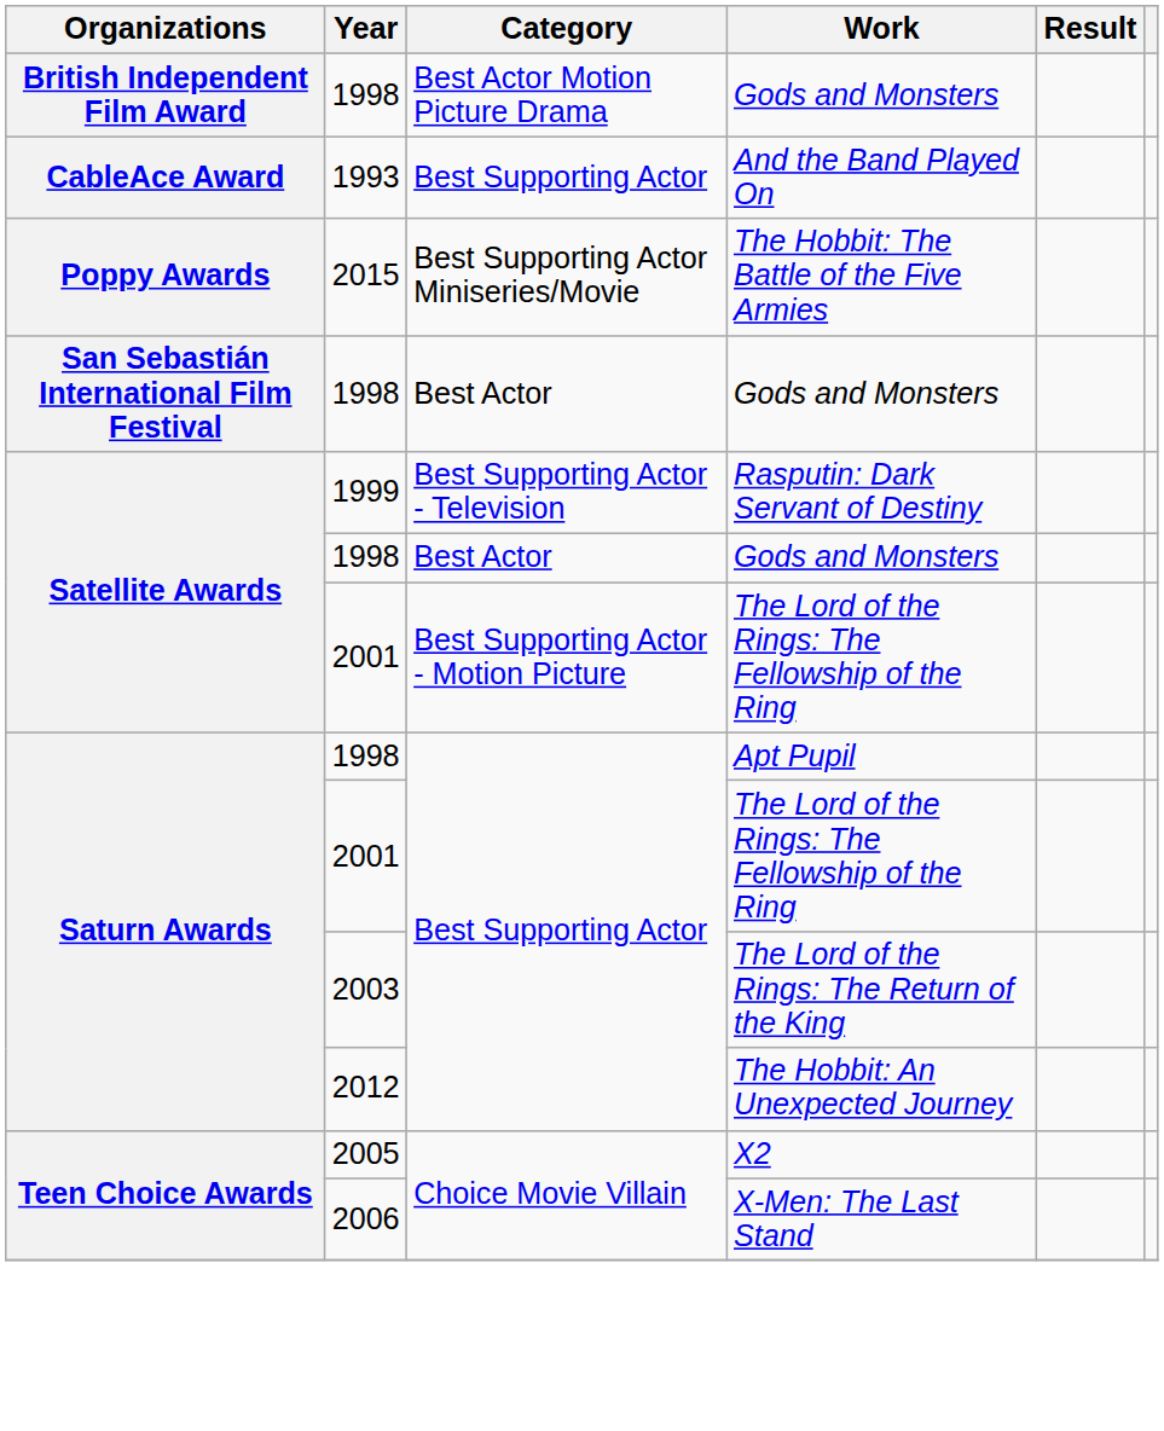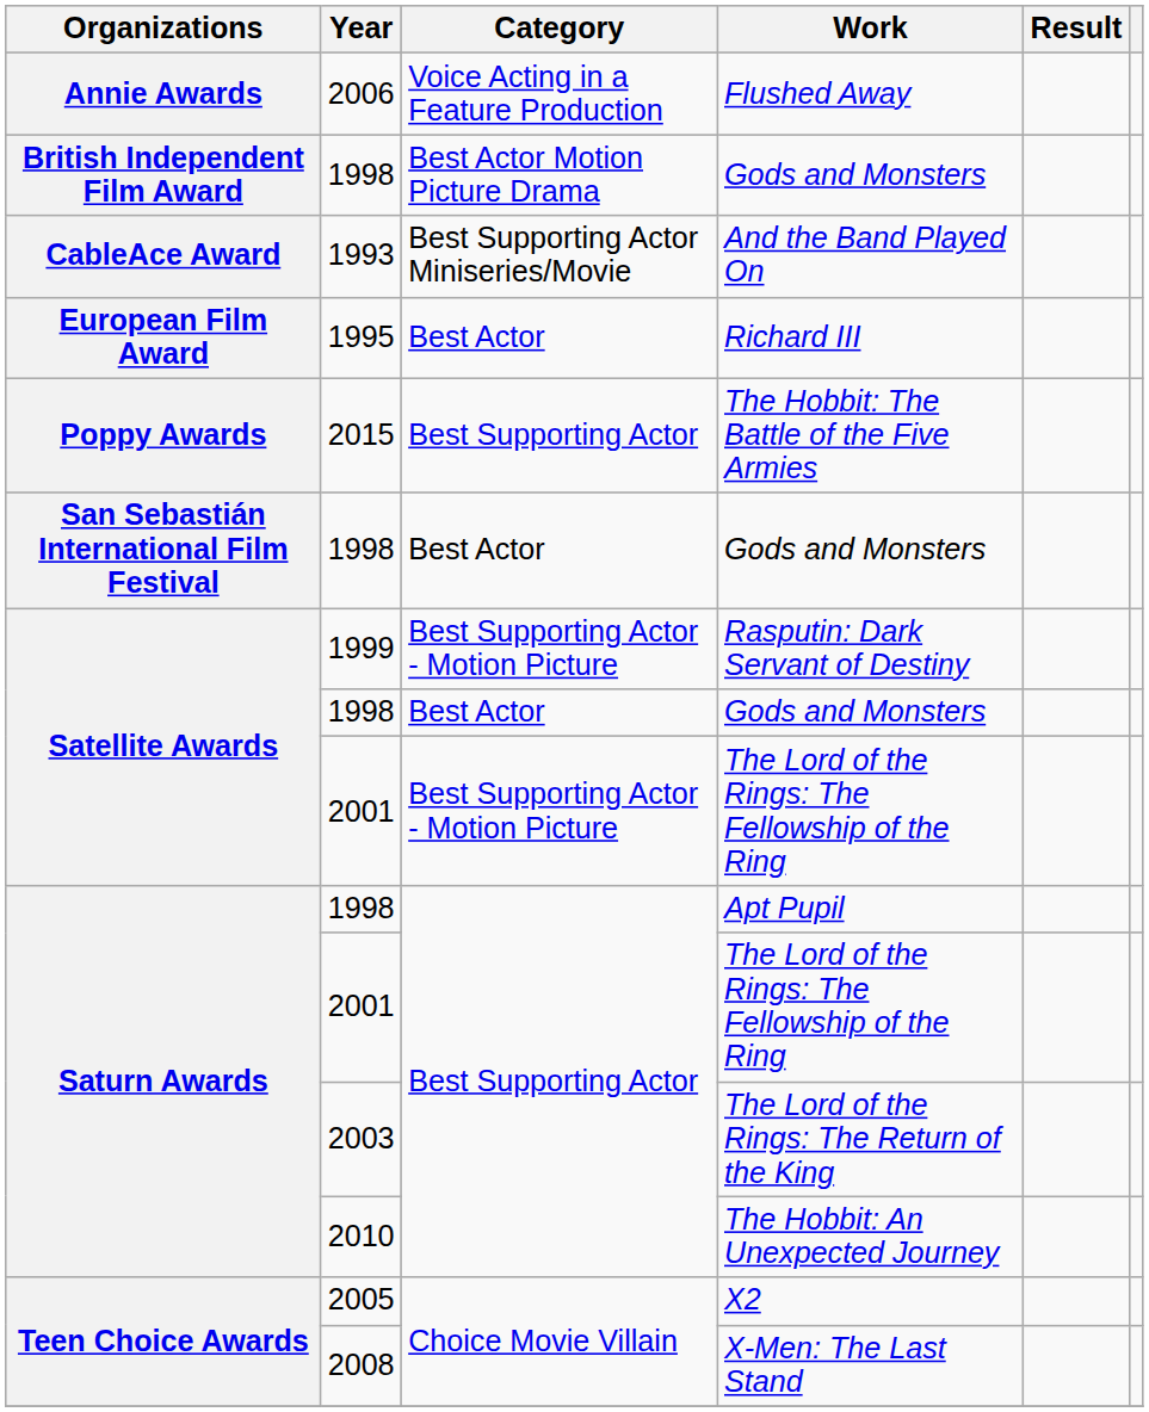 <table class= "wikitable plainrowheaders sortable">
 <tr>
 <th>Organizations</th>
 <th scope="col">Year</th>
 <th scope="col">Category</th>
 <th scope="col">Work</th>
 <th scope="col">Result</th>
 <th scope="col" class="unsortable"></th>
+</tr>
+<tr>
+<th scope="row" rowspan="1"><a href='#'>Annie Awards</a></th>
+<td>2006</td>
+<td><a href='#'>Voice Acting in a Feature Production</a></td>
+<td><em><a href='#'>Flushed Away</a></em></td>
+<td></td>
+<td></td>
 </tr>
 <tr>
 <th scope="row" rowspan="1"><a href='#'>British Independent Film Award</a></th>
 <td>1998</td>
 <td><a href='#'>Best Actor Motion Picture Drama</a></td>
 <td><em><a href='#'>Gods and Monsters</a></em></td>
 <td></td>
 <td></td>
 </tr>
 <tr>
 <th scope="row" rowspan="1"><a href='#'>CableAce Award</a></th>
 <td>1993</td>
-<td><a href='#'>Best Supporting Actor</a></td>
+<td>Best Supporting Actor Miniseries/Movie</td>
 <td><em><a href='#'>And the Band Played On</a></em></td>
+<td></td>
+<td></td>
+</tr>
+<tr>
+<th scope="row" rowspan="1"><a href='#'>European Film Award</a></th>
+<td>1995</td>
+<td><a href='#'>Best Actor</a></td>
+<td><em><a href='#'>Richard III</a></em></td>
 <td></td>
 <td></td>
 </tr>
 <tr>
 <th scope="row" rowspan="1"><a href='#'>Poppy Awards</a></th>
 <td>2015</td>
-<td>Best Supporting Actor Miniseries/Movie</td>
+<td><a href='#'>Best Supporting Actor</a></td>
 <td><em><a href='#'>The Hobbit: The Battle of the Five Armies</a></em></td>
 <td></td>
 </tr>
 <tr>
 <th scope="row" rowspan="1"><a href='#'>San Sebastián International Film Festival</a></th>
 <td>1998</td>
 <td>Best Actor</td>
 <td><em>Gods and Monsters</em></td>
 <td></td>
 <td></td>
 </tr>
 <tr>
 <th scope="row" rowspan="3"><a href='#'>Satellite Awards</a></th>
 <td>1999</td>
-<td><a href='#'>Best Supporting Actor - Television</a></td>
+<td><a href='#'>Best Supporting Actor - Motion Picture</a></td>
 <td><em><a href='#'>Rasputin: Dark Servant of Destiny</a></em></td>
 <td></td>
 <td></td>
 </tr>
 <tr>
 <td>1998</td>
 <td><a href='#'>Best Actor</a></td>
 <td><em><a href='#'>Gods and Monsters</a></em></td>
 <td></td>
 <td></td>
 </tr>
 <tr>
 <td>2001</td>
 <td><a href='#'>Best Supporting Actor - Motion Picture</a></td>
 <td><em><a href='#'>The Lord of the Rings: The Fellowship of the Ring</a></em></td>
 <td></td>
 <td></td>
 </tr>
 <tr>
 <th scope="row" rowspan="4"><a href='#'>Saturn Awards</a></th>
 <td>1998</td>
 <td rowspan="4"><a href='#'>Best Supporting Actor</a></td>
 <td><em><a href='#'>Apt Pupil</a></em></td>
 <td></td>
 <td></td>
 </tr>
 <tr>
 <td>2001</td>
 <td><em><a href='#'>The Lord of the Rings: The Fellowship of the Ring</a></em></td>
 <td></td>
 <td></td>
 </tr>
 <tr>
 <td>2003</td>
 <td><em><a href='#'>The Lord of the Rings: The Return of the King</a></em></td>
 <td></td>
 <td></td>
 </tr>
 <tr>
-<td>2012</td>
+<td>2010</td>
 <td><em><a href='#'>The Hobbit: An Unexpected Journey</a></em></td>
 <td></td>
 <td></td>
 </tr>
 <tr>
 <th scope="row" rowspan="2"><a href='#'>Teen Choice Awards</a></th>
 <td>2005</td>
 <td rowspan="2"><a href='#'>Choice Movie Villain</a></td>
 <td><em><a href='#'>X2</a></em></td>
 <td></td>
 <td></td>
 </tr>
 <tr>
-<td>2006</td>
+<td>2008</td>
 <td><em><a href='#'>X-Men: The Last Stand</a></em></td>
 <td></td>
 <td></td>
 </tr>
 <tr>
 </tr>
 </table>
